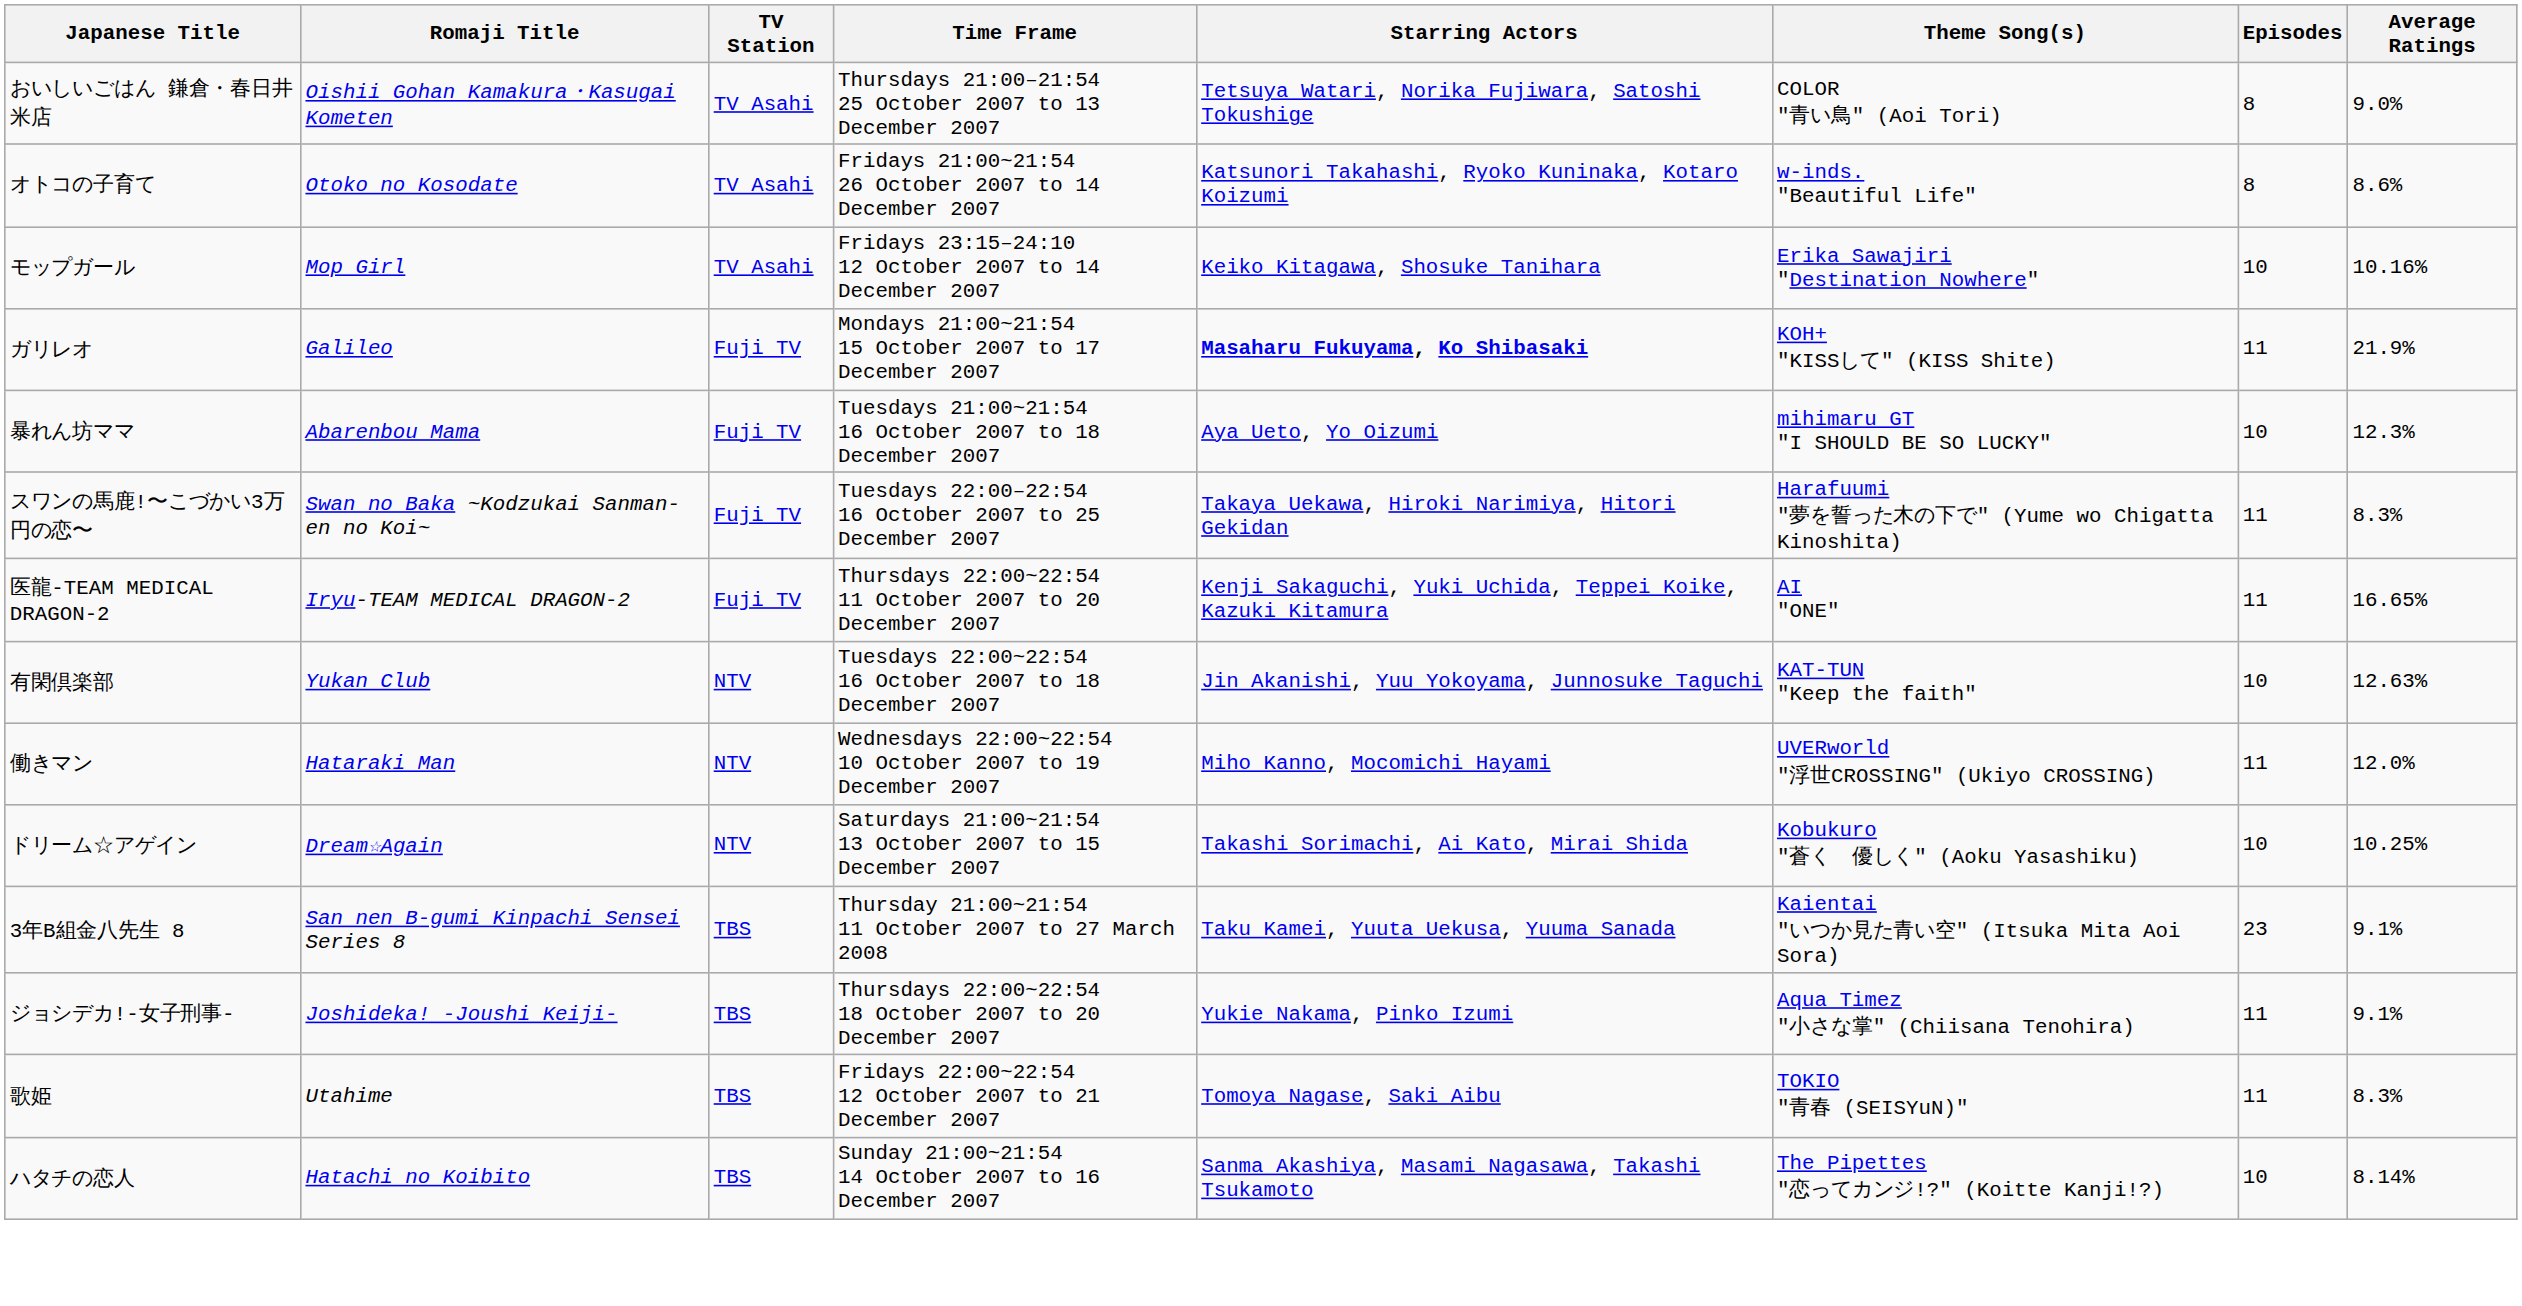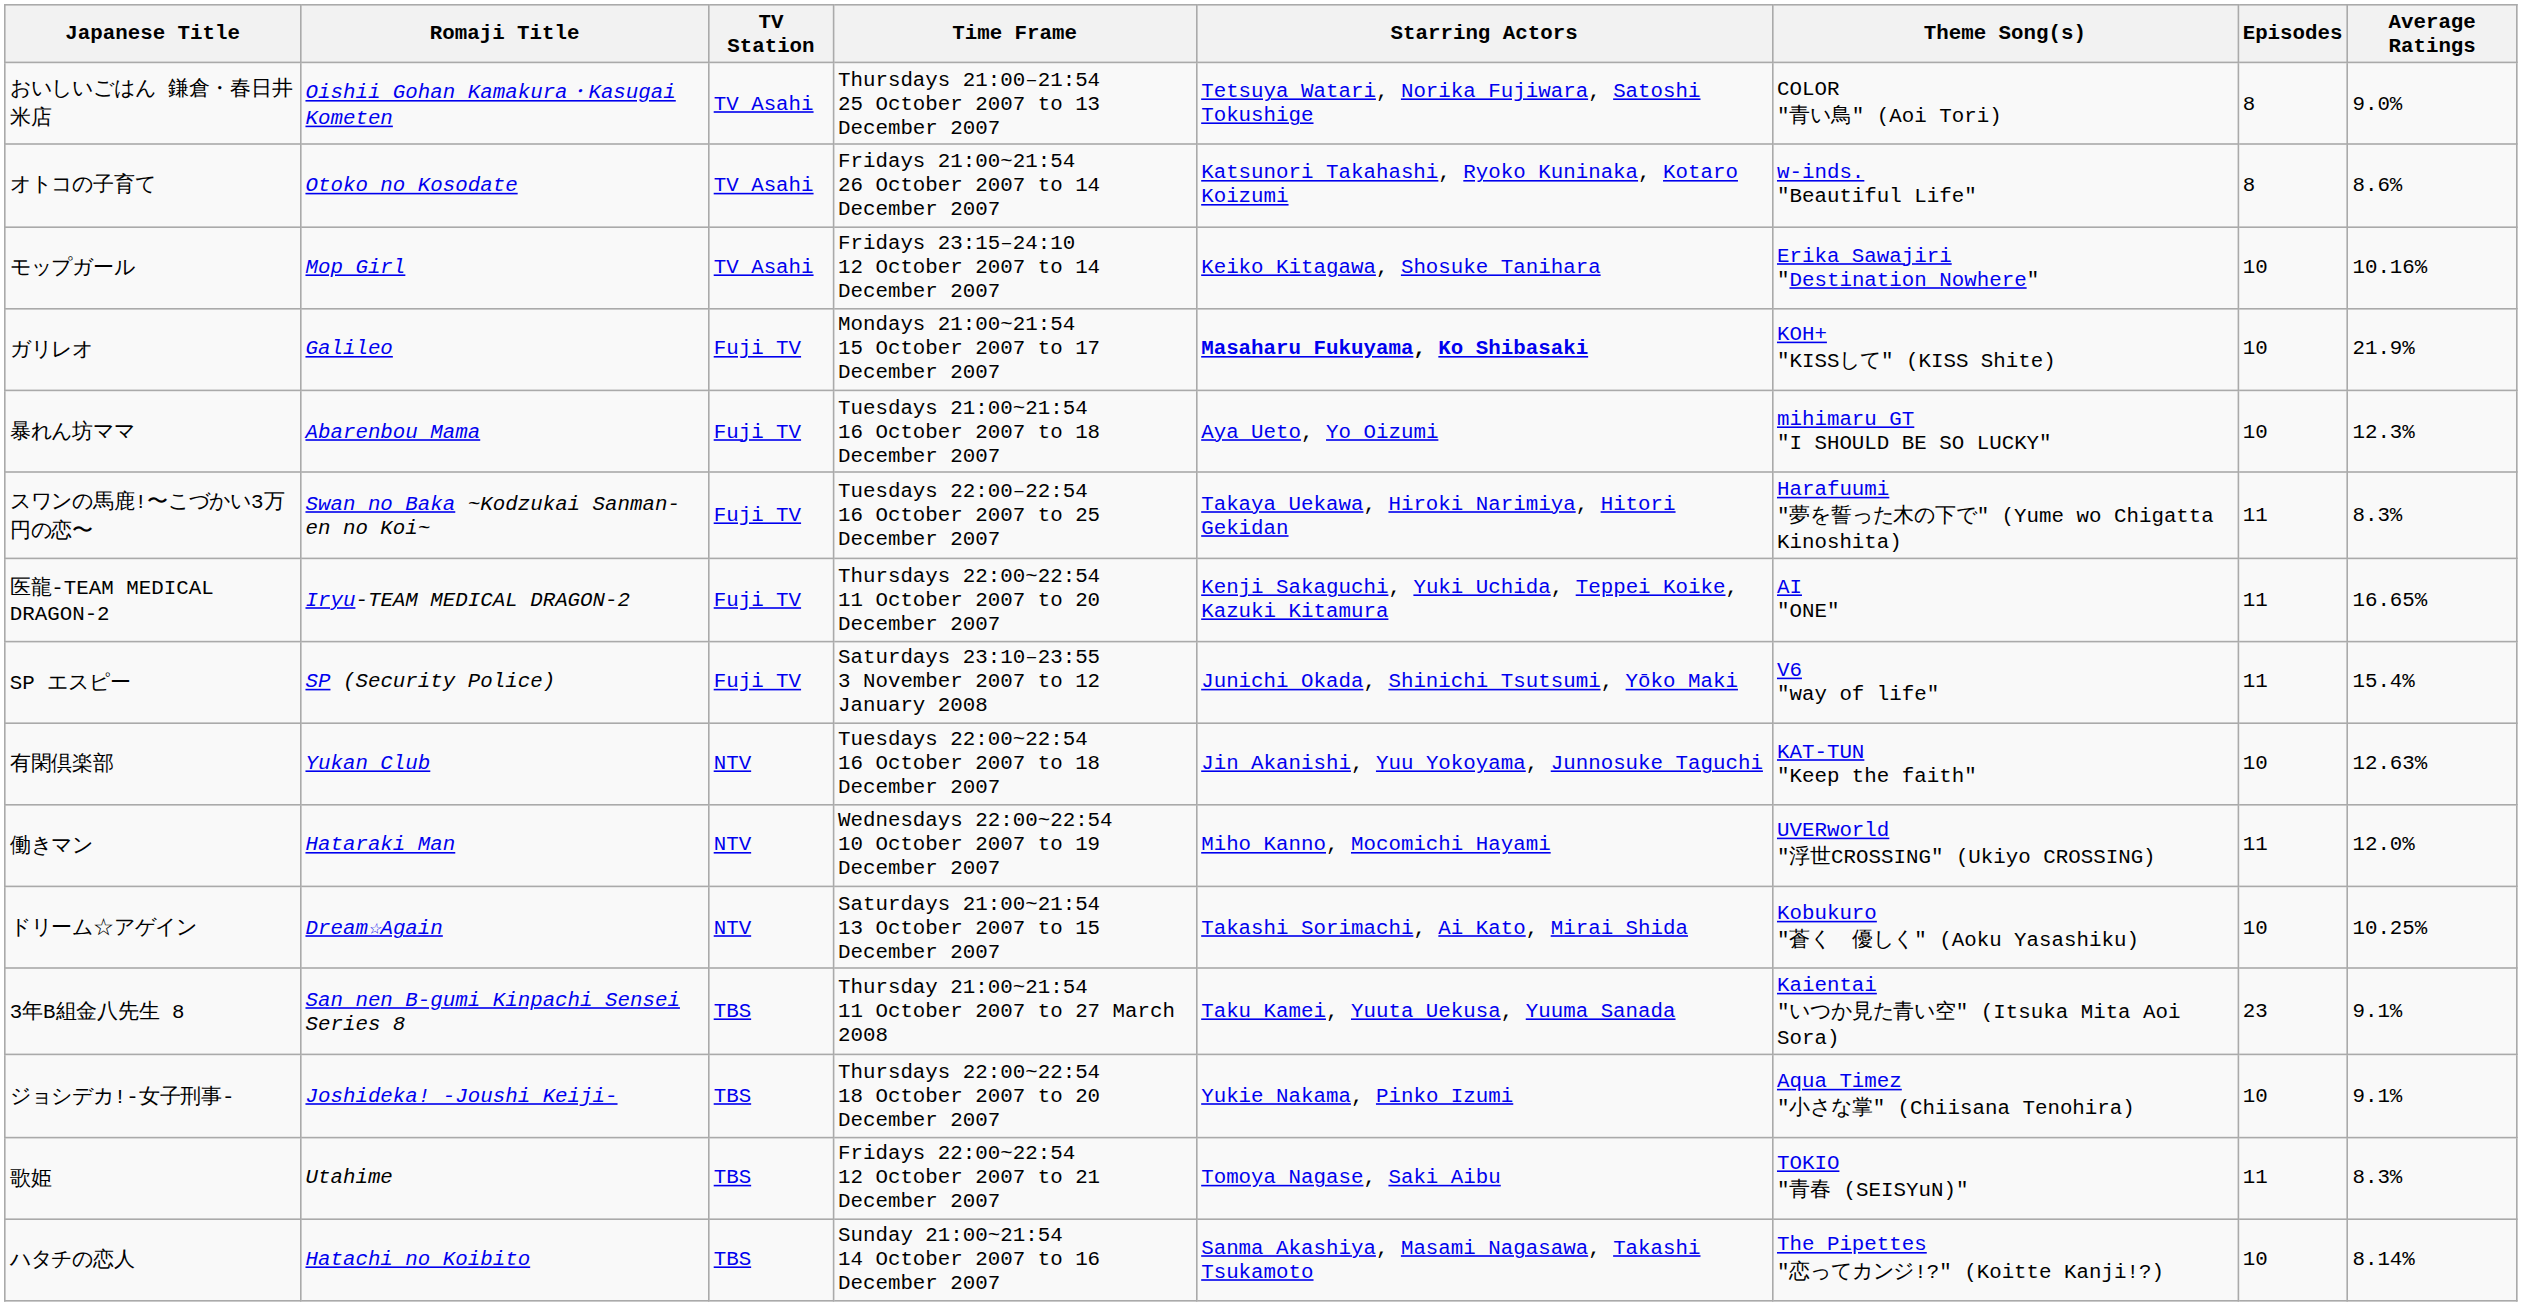 <table class="wikitable">
 <tr>
 <th align="left">Japanese Title</th>
 <th align="left">Romaji Title</th>
 <th align="left">TV Station</th>
 <th align="left">Time Frame</th>
 <th align="left">Starring Actors</th>
 <th align="left">Theme Song(s)</th>
 <th align="left">Episodes</th>
 <th align="left">Average Ratings</th>
 </tr>
 <tr>
 <td align="left">おいしいごはん 鎌倉・春日井米店</td>
 <td align="left"><em><a href='#'>Oishii Gohan Kamakura・Kasugai Kometen</a></em></td>
 <td align="left"><a href='#'>TV Asahi</a></td>
 <td align="left">Thursdays 21:00–21:54 <br> 25 October 2007 to 13 December 2007</td>
 <td align="left"><a href='#'>Tetsuya Watari</a>, <a href='#'>Norika Fujiwara</a>, <a href='#'>Satoshi Tokushige</a></td>
 <td align="left">COLOR<br>"青い鳥" (Aoi Tori)</td>
 <td align="left">8</td>
 <td align="left">9.0%</td>
 </tr>
 <tr>
 <td align="left">オトコの子育て</td>
 <td align="left"><em><a href='#'>Otoko no Kosodate</a></em></td>
 <td align="left"><a href='#'>TV Asahi</a></td>
 <td align="left">Fridays 21:00~21:54 <br> 26 October 2007 to 14 December 2007</td>
 <td align="left"><a href='#'>Katsunori Takahashi</a>, <a href='#'>Ryoko Kuninaka</a>, <a href='#'>Kotaro Koizumi</a></td>
 <td align="left"><a href='#'>w-inds.</a><br>"Beautiful Life"</td>
 <td align="left">8</td>
 <td align="left">8.6%</td>
 </tr>
 <tr>
 <td align="left">モップガール</td>
 <td align="left"><em><a href='#'>Mop Girl</a></em></td>
 <td align="left"><a href='#'>TV Asahi</a></td>
 <td align="left">Fridays 23:15–24:10 <br> 12 October 2007 to 14 December 2007</td>
 <td align="left"><a href='#'>Keiko Kitagawa</a>, <a href='#'>Shosuke Tanihara</a></td>
 <td align="left"><a href='#'>Erika Sawajiri</a><br>"<a href='#'>Destination Nowhere</a>"</td>
 <td align="left">10</td>
 <td align="left">10.16%</td>
 </tr>
 <tr>
 <td align="left">ガリレオ</td>
 <td align="left"><em><a href='#'>Galileo</a></em></td>
 <td align="left"><a href='#'>Fuji TV</a></td>
 <td align="left">Mondays 21:00~21:54 <br> 15 October 2007 to 17 December 2007</td>
 <td align="left"><strong><a href='#'>Masaharu Fukuyama</a>, <a href='#'>Ko Shibasaki</a></strong></td>
 <td align="left"><a href='#'>KOH+</a><br>"KISSして" (KISS Shite)</td>
-<td align="left">11</td>
+<td align="left">10</td>
 <td align="left">21.9%</td>
 </tr>
 <tr>
 <td align="left">暴れん坊ママ</td>
 <td align="left"><em><a href='#'>Abarenbou Mama</a></em></td>
 <td align="left"><a href='#'>Fuji TV</a></td>
 <td align="left">Tuesdays 21:00~21:54  <br> 16 October 2007 to 18 December 2007</td>
 <td align="left"><a href='#'>Aya Ueto</a>, <a href='#'>Yo Oizumi</a></td>
 <td align="left"><a href='#'>mihimaru GT</a><br>"I SHOULD BE SO LUCKY"</td>
 <td align="left">10</td>
 <td align="left">12.3%</td>
 </tr>
 <tr>
 <td align="left">スワンの馬鹿!〜こづかい3万円の恋〜</td>
 <td align="left"><em><a href='#'>Swan no Baka</a> ~Kodzukai Sanman-en no Koi~</em></td>
 <td align="left"><a href='#'>Fuji TV</a></td>
 <td align="left">Tuesdays 22:00–22:54 <br> 16 October 2007 to 25 December 2007</td>
 <td align="left"><a href='#'>Takaya Uekawa</a>, <a href='#'>Hiroki Narimiya</a>, <a href='#'>Hitori Gekidan</a></td>
 <td align="left"><a href='#'>Harafuumi</a><br>"夢を誓った木の下で" (Yume wo Chigatta Kinoshita)</td>
 <td align="left">11</td>
 <td align="left">8.3%</td>
 </tr>
 <tr>
 <td align="left">医龍-TEAM MEDICAL DRAGON-2</td>
 <td align="left"><em><a href='#'>Iryu</a>-TEAM MEDICAL DRAGON-2</em></td>
 <td align="left"><a href='#'>Fuji TV</a></td>
 <td align="left">Thursdays 22:00~22:54 <br> 11 October 2007 to 20 December 2007</td>
 <td align="left"><a href='#'>Kenji Sakaguchi</a>, <a href='#'>Yuki Uchida</a>, <a href='#'>Teppei Koike</a>, <a href='#'>Kazuki Kitamura</a></td>
 <td align="left"><a href='#'>AI</a><br>"ONE"</td>
 <td align="left">11</td>
 <td align="left">16.65%</td>
+</tr>
+<tr>
+<td align="left">SP エスピー</td>
+<td align="left"><em><a href='#'>SP</a> (Security Police)</em></td>
+<td align="left"><a href='#'>Fuji TV</a></td>
+<td align="left">Saturdays 23:10–23:55 <br> 3 November 2007 to 12 January 2008</td>
+<td align="left"><a href='#'>Junichi Okada</a>, <a href='#'>Shinichi Tsutsumi</a>, <a href='#'>Yōko Maki</a></td>
+<td align="left"><a href='#'>V6</a><br>"way of life"</td>
+<td align="left">11</td>
+<td align="left">15.4%</td>
 </tr>
 <tr>
 <td align="left">有閑倶楽部</td>
 <td align="left"><em><a href='#'>Yukan Club</a></em></td>
 <td align="left"><a href='#'>NTV</a></td>
 <td align="left">Tuesdays 22:00~22:54 <br> 16 October 2007 to 18 December 2007</td>
 <td align="left"><a href='#'>Jin Akanishi</a>, <a href='#'>Yuu Yokoyama</a>, <a href='#'>Junnosuke Taguchi</a></td>
 <td align="left"><a href='#'>KAT-TUN</a><br>"Keep the faith"</td>
 <td align="left">10</td>
 <td align="left">12.63%</td>
 </tr>
 <tr>
 <td align="left">働きマン</td>
 <td align="left"><em><a href='#'>Hataraki Man</a></em></td>
 <td align="left"><a href='#'>NTV</a></td>
 <td align="left">Wednesdays 22:00~22:54 <br> 10 October 2007 to 19 December 2007</td>
 <td align="left"><a href='#'>Miho Kanno</a>, <a href='#'>Mocomichi Hayami</a></td>
 <td align="left"><a href='#'>UVERworld</a><br>"浮世CROSSING" (Ukiyo CROSSING)</td>
 <td align="left">11</td>
 <td align="left">12.0%</td>
 </tr>
 <tr>
 <td align="left">ドリーム☆アゲイン</td>
 <td align="left"><em><a href='#'>Dream☆Again</a></em></td>
 <td align="left"><a href='#'>NTV</a></td>
 <td align="left">Saturdays 21:00~21:54 <br> 13 October 2007 to 15 December 2007</td>
 <td align="left"><a href='#'>Takashi Sorimachi</a>, <a href='#'>Ai Kato</a>, <a href='#'>Mirai Shida</a></td>
 <td align="left"><a href='#'>Kobukuro</a><br>"蒼く　優しく" (Aoku Yasashiku)</td>
 <td align="left">10</td>
 <td align="left">10.25%</td>
 </tr>
 <tr>
 <td align="left">3年B組金八先生 8</td>
 <td align="left"><em><a href='#'>San nen B-gumi Kinpachi Sensei</a> Series 8</em></td>
 <td align="left"><a href='#'>TBS</a></td>
 <td align="left">Thursday 21:00~21:54 <br> 11 October 2007 to 27 March 2008</td>
 <td align="left"><a href='#'>Taku Kamei</a>, <a href='#'>Yuuta Uekusa</a>, <a href='#'>Yuuma Sanada</a></td>
 <td align="left"><a href='#'>Kaientai</a><br>"いつか見た青い空" (Itsuka Mita Aoi Sora)</td>
 <td align="left">23</td>
 <td align="left">9.1%</td>
 </tr>
 <tr>
 <td align="left">ジョシデカ!-女子刑事-</td>
 <td align="left"><em><a href='#'>Joshideka! -Joushi Keiji-</a></em></td>
 <td align="left"><a href='#'>TBS</a></td>
 <td align="left">Thursdays 22:00~22:54 <br> 18 October 2007 to 20 December 2007</td>
 <td align="left"><a href='#'>Yukie Nakama</a>, <a href='#'>Pinko Izumi</a></td>
 <td align="left"><a href='#'>Aqua Timez</a><br>"小さな掌" (Chiisana Tenohira)</td>
-<td align="left">11</td>
+<td align="left">10</td>
 <td align="left">9.1%</td>
 </tr>
 <tr>
 <td align="left">歌姫</td>
 <td align="left"><em>Utahime</em></td>
 <td align="left"><a href='#'>TBS</a></td>
 <td align="left">Fridays 22:00~22:54 <br> 12 October 2007 to 21 December 2007</td>
 <td align="left"><a href='#'>Tomoya Nagase</a>, <a href='#'>Saki Aibu</a></td>
 <td align="left"><a href='#'>TOKIO</a><br>"青春 (SEISYuN)"</td>
 <td align="left">11</td>
 <td align="left">8.3%</td>
 </tr>
 <tr>
 <td align="left">ハタチの恋人</td>
 <td align="left"><em><a href='#'>Hatachi no Koibito</a></em></td>
 <td align="left"><a href='#'>TBS</a></td>
 <td align="left">Sunday 21:00~21:54 <br> 14 October 2007 to 16 December 2007</td>
 <td align="left"><a href='#'>Sanma Akashiya</a>, <a href='#'>Masami Nagasawa</a>, <a href='#'>Takashi Tsukamoto</a></td>
 <td align="left"><a href='#'>The Pipettes</a><br>"恋ってカンジ!?" (Koitte Kanji!?)</td>
 <td align="left">10</td>
 <td align="left">8.14%</td>
 </tr>
 </table>
